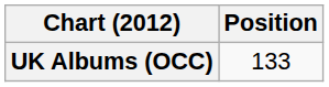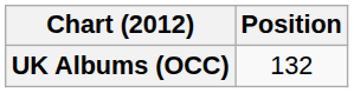 <table class="wikitable plainrowheaders" style="text-align:center">
 <tr>
 <th scope="col">Chart (2012)</th>
 <th scope="col">Position</th>
 </tr>
 <tr>
 <th scope="row">UK Albums (OCC)</th>
-<td>133</td>
+<td>132</td>
 </tr>
 </table>
